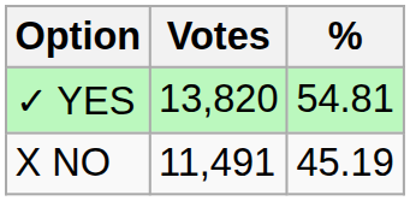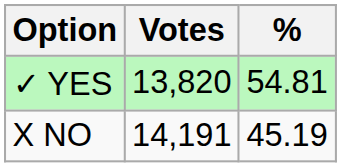 <table class="wikitable">
 <tr>
 <th>Option</th>
 <th>Votes</th>
 <th>%</th>
 </tr>
 <tr>
 <td style=background:#bbf8be>✓ YES</td>
 <td style=background:#bbf8be>13,820</td>
 <td style=background:#bbf8be>54.81</td>
 </tr>
 <tr>
 <td>X NO</td>
-<td>11,491</td>
+<td>14,191</td>
 <td>45.19</td>
 </tr>
 </table>
